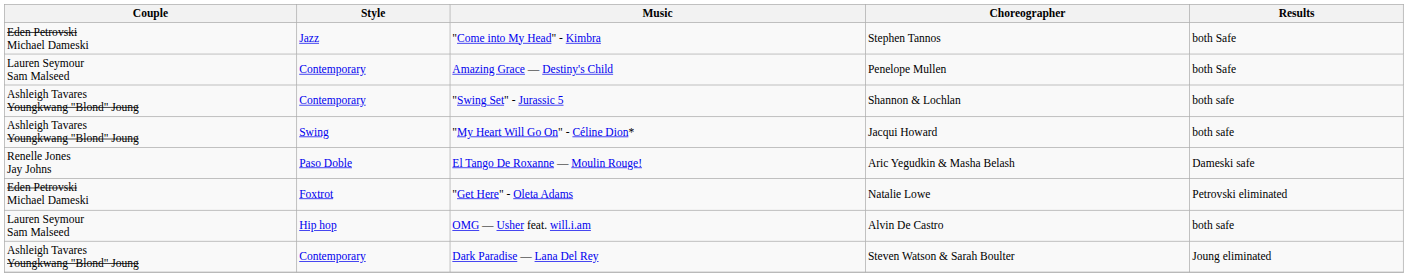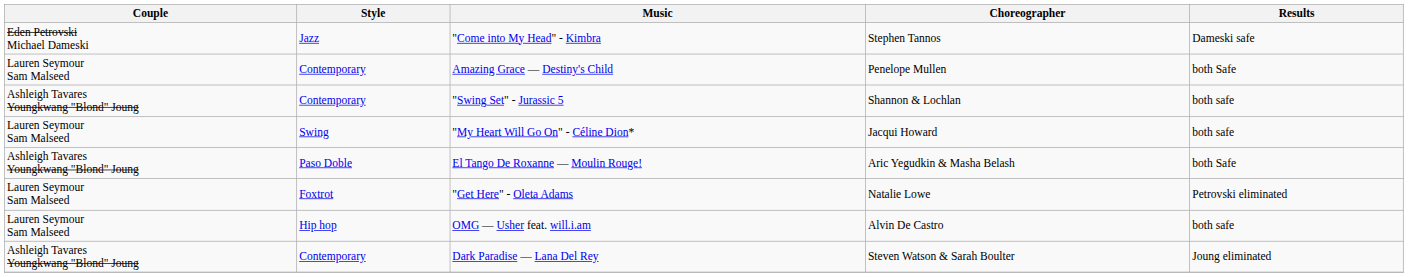 <table class="wikitable" width="98%">
 <tr>
 <th>Couple</th>
 <th>Style</th>
 <th>Music</th>
 <th>Choreographer</th>
 <th>Results</th>
 </tr>
 <tr>
 <td><s>Eden Petrovski</s><br> Michael Dameski</td>
 <td><a href='#'>Jazz</a></td>
 <td>"<a href='#'>Come into My Head</a>" - <a href='#'>Kimbra</a></td>
 <td>Stephen Tannos</td>
-<td>both Safe</td>
+<td>Dameski safe</td>
 </tr>
 <tr>
 <td>Lauren Seymour<br> Sam Malseed</td>
 <td><a href='#'>Contemporary</a></td>
 <td><a href='#'>Amazing Grace</a> — <a href='#'>Destiny's Child</a></td>
 <td>Penelope Mullen</td>
 <td>both Safe</td>
 </tr>
 <tr>
 <td>Ashleigh Tavares<br> <s>Youngkwang "Blond" Joung</s></td>
 <td><a href='#'>Contemporary</a></td>
 <td>"<a href='#'>Swing Set</a>" - <a href='#'>Jurassic 5</a></td>
 <td>Shannon & Lochlan</td>
 <td>both safe</td>
 </tr>
 <tr>
-<td>Ashleigh Tavares<br> <s>Youngkwang "Blond" Joung</s></td>
+<td>Lauren Seymour<br> Sam Malseed</td>
 <td><a href='#'>Swing</a></td>
 <td>"<a href='#'>My Heart Will Go On</a>" - <a href='#'>Céline Dion</a>*</td>
 <td>Jacqui Howard</td>
 <td>both safe</td>
 </tr>
 <tr>
-<td>Renelle Jones<br> Jay Johns</td>
+<td>Ashleigh Tavares<br> <s>Youngkwang "Blond" Joung</s></td>
 <td><a href='#'>Paso Doble</a></td>
 <td><a href='#'>El Tango De Roxanne</a> — <a href='#'>Moulin Rouge!</a></td>
 <td>Aric Yegudkin & Masha Belash</td>
-<td>Dameski safe</td>
+<td>both Safe</td>
 </tr>
 <tr>
-<td><s>Eden Petrovski</s><br> Michael Dameski</td>
+<td>Lauren Seymour<br> Sam Malseed</td>
 <td><a href='#'>Foxtrot</a></td>
 <td>"<a href='#'>Get Here</a>" - <a href='#'>Oleta Adams</a></td>
 <td>Natalie Lowe</td>
 <td>Petrovski eliminated</td>
 </tr>
 <tr>
 <td>Lauren Seymour<br> Sam Malseed</td>
 <td><a href='#'>Hip hop</a></td>
 <td><a href='#'>OMG</a> — <a href='#'>Usher</a> feat. <a href='#'>will.i.am</a></td>
 <td>Alvin De Castro</td>
 <td>both safe</td>
 </tr>
 <tr>
 <td>Ashleigh Tavares<br> <s>Youngkwang "Blond" Joung</s></td>
 <td><a href='#'>Contemporary</a></td>
 <td><a href='#'>Dark Paradise</a> — <a href='#'>Lana Del Rey</a></td>
 <td>Steven Watson & Sarah Boulter</td>
 <td>Joung eliminated</td>
 </tr>
 <tr>
 </tr>
 </table>
